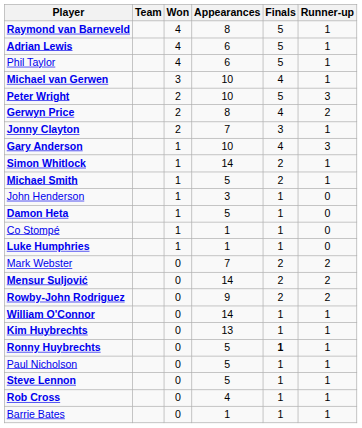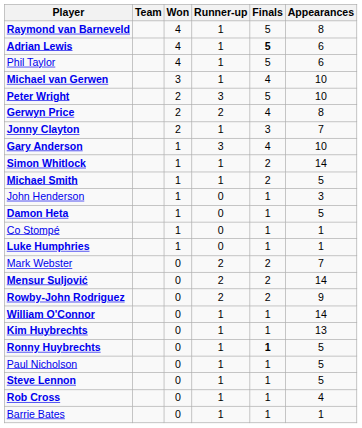 <table class="wikitable sortable">
 <tr>
 <th>Player</th>
 <th>Team</th>
 <th>Won</th>
+<th>Runner-up</th>
+<th>Finals</th>
 <th>Appearances</th>
-<th>Finals</th>
-<th>Runner-up</th>
 </tr>
 <tr>
 <td><strong><a href='#'>Raymond van Barneveld</a></strong></td>
 <td></td>
 <td align=center>4</td>
+<td align=center>1</td>
+<td align=center>5</td>
 <td align=center>8</td>
-<td align=center>5</td>
-<td align=center>1</td>
 </tr>
 <tr>
 <td><strong><a href='#'>Adrian Lewis</a></strong></td>
 <td></td>
 <td align=center>4</td>
+<td align=center>1</td>
+<td align=center><strong>5</strong></td>
 <td align=center>6</td>
-<td align=center>5</td>
-<td align=center>1</td>
 </tr>
 <tr>
 <td><a href='#'>Phil Taylor</a></td>
 <td></td>
 <td align=center>4</td>
+<td align=center>1</td>
+<td align=center>5</td>
 <td align=center>6</td>
-<td align=center>5</td>
-<td align=center>1</td>
 </tr>
 <tr>
 <td><strong><a href='#'>Michael van Gerwen</a></strong></td>
 <td></td>
 <td align=center>3</td>
+<td align=center>1</td>
+<td align=center>4</td>
 <td align=center>10</td>
-<td align=center>4</td>
-<td align=center>1</td>
 </tr>
 <tr>
 <td><strong><a href='#'>Peter Wright</a></strong></td>
 <td></td>
 <td align=center>2</td>
+<td align=center>3</td>
+<td align=center>5</td>
 <td align=center>10</td>
-<td align=center>5</td>
-<td align=center>3</td>
 </tr>
 <tr>
 <td><strong><a href='#'>Gerwyn Price</a></strong></td>
 <td></td>
 <td align=center>2</td>
+<td align=center>2</td>
+<td align=center>4</td>
 <td align=center>8</td>
-<td align=center>4</td>
-<td align=center>2</td>
 </tr>
 <tr>
 <td><strong><a href='#'>Jonny Clayton</a></strong></td>
 <td></td>
 <td align=center>2</td>
+<td align=center>1</td>
+<td align=center>3</td>
 <td align=center>7</td>
-<td align=center>3</td>
-<td align=center>1</td>
 </tr>
 <tr>
 <td><strong><a href='#'>Gary Anderson</a></strong></td>
 <td></td>
 <td align=center>1</td>
+<td align=center>3</td>
+<td align=center>4</td>
 <td align=center>10</td>
-<td align=center>4</td>
-<td align=center>3</td>
 </tr>
 <tr>
 <td><strong><a href='#'>Simon Whitlock</a></strong></td>
 <td></td>
 <td align=center>1</td>
+<td align=center>1</td>
+<td align=center>2</td>
 <td align=center>14</td>
-<td align=center>2</td>
-<td align=center>1</td>
 </tr>
 <tr>
 <td><strong><a href='#'>Michael Smith</a></strong></td>
 <td></td>
 <td align=center>1</td>
+<td align=center>1</td>
+<td align=center>2</td>
 <td align=center>5</td>
-<td align=center>2</td>
-<td align=center>1</td>
 </tr>
 <tr>
 <td><a href='#'>John Henderson</a></td>
 <td></td>
 <td align=center>1</td>
+<td align=center>0</td>
+<td align=center>1</td>
 <td align=center>3</td>
-<td align=center>1</td>
-<td align=center>0</td>
 </tr>
 <tr>
 <td><strong><a href='#'>Damon Heta</a></strong></td>
 <td></td>
 <td align=center>1</td>
+<td align=center>0</td>
+<td align=center>1</td>
 <td align=center>5</td>
-<td align=center>1</td>
-<td align=center>0</td>
 </tr>
 <tr>
 <td><a href='#'>Co Stompé</a></td>
 <td></td>
 <td align=center>1</td>
+<td align=center>0</td>
 <td align=center>1</td>
 <td align=center>1</td>
-<td align=center>0</td>
 </tr>
 <tr>
 <td><strong><a href='#'>Luke Humphries</a></strong></td>
 <td></td>
 <td align=center>1</td>
+<td align=center>0</td>
 <td align=center>1</td>
 <td align=center>1</td>
-<td align=center>0</td>
 </tr>
 <tr>
 <td><a href='#'>Mark Webster</a></td>
 <td></td>
 <td align=center>0</td>
-<td align=center>7</td>
 <td align=center>2</td>
 <td align=center>2</td>
+<td align=center>7</td>
 </tr>
 <tr>
 <td><strong><a href='#'>Mensur Suljović</a></strong></td>
 <td></td>
 <td align=center>0</td>
-<td align=center>14</td>
 <td align=center>2</td>
 <td align=center>2</td>
+<td align=center>14</td>
 </tr>
 <tr>
 <td><strong><a href='#'>Rowby-John Rodriguez</a></strong></td>
 <td></td>
 <td align=center>0</td>
-<td align=center>9</td>
 <td align=center>2</td>
 <td align=center>2</td>
+<td align=center>9</td>
 </tr>
 <tr>
 <td><strong><a href='#'>William O'Connor</a></strong></td>
 <td></td>
 <td align=center>0</td>
-<td align=center>14</td>
 <td align=center>1</td>
 <td align=center>1</td>
+<td align=center>14</td>
 </tr>
 <tr>
 <td><strong><a href='#'>Kim Huybrechts</a></strong></td>
 <td></td>
 <td align=center>0</td>
-<td align=center>13</td>
 <td align=center>1</td>
 <td align=center>1</td>
+<td align=center>13</td>
 </tr>
 <tr>
 <td><strong><a href='#'>Ronny Huybrechts</a></strong></td>
 <td></td>
 <td align=center>0</td>
+<td align=center>1</td>
+<td align=center><strong>1</strong></td>
 <td align=center>5</td>
-<td align=center><strong>1</strong></td>
-<td align=center>1</td>
 </tr>
 <tr>
 <td><a href='#'>Paul Nicholson</a></td>
 <td></td>
 <td align=center>0</td>
-<td align=center>5</td>
 <td align=center>1</td>
 <td align=center>1</td>
+<td align=center>5</td>
 </tr>
 <tr>
 <td><strong><a href='#'>Steve Lennon</a></strong></td>
 <td></td>
 <td align=center>0</td>
-<td align=center>5</td>
 <td align=center>1</td>
 <td align=center>1</td>
+<td align=center>5</td>
 </tr>
 <tr>
 <td><strong><a href='#'>Rob Cross</a></strong></td>
 <td></td>
 <td align=center>0</td>
-<td align=center>4</td>
 <td align=center>1</td>
 <td align=center>1</td>
+<td align=center>4</td>
 </tr>
 <tr>
 <td><a href='#'>Barrie Bates</a></td>
 <td></td>
 <td align=center>0</td>
 <td align=center>1</td>
 <td align=center>1</td>
 <td align=center>1</td>
 </tr>
 </table>
